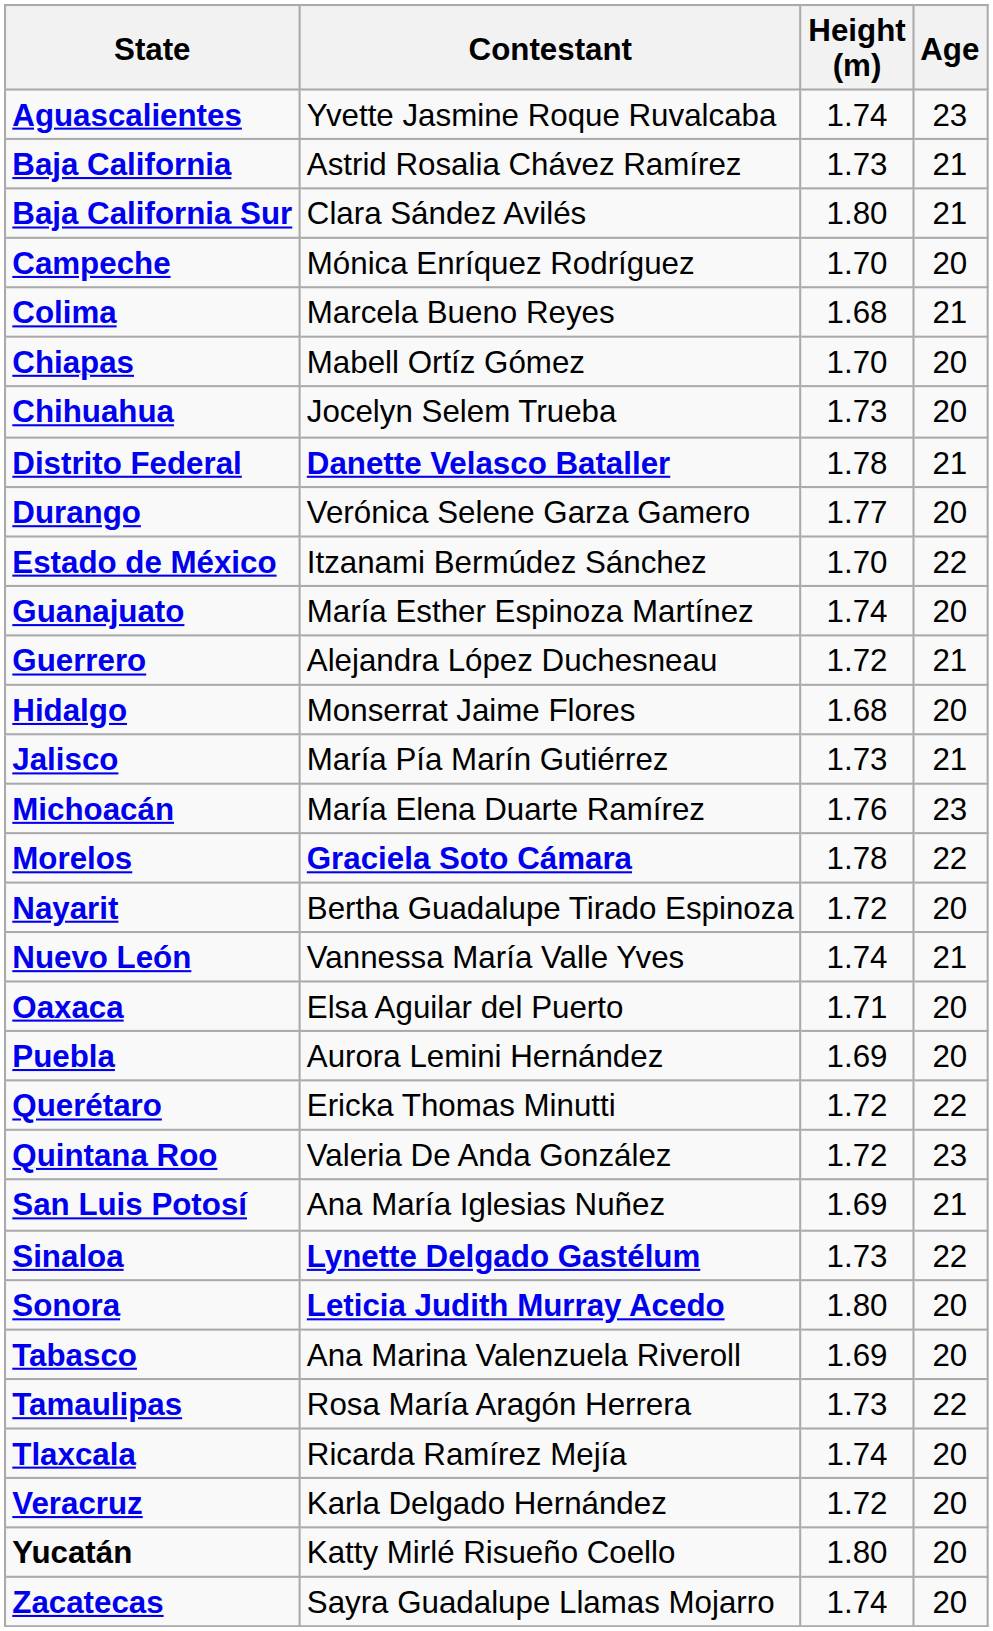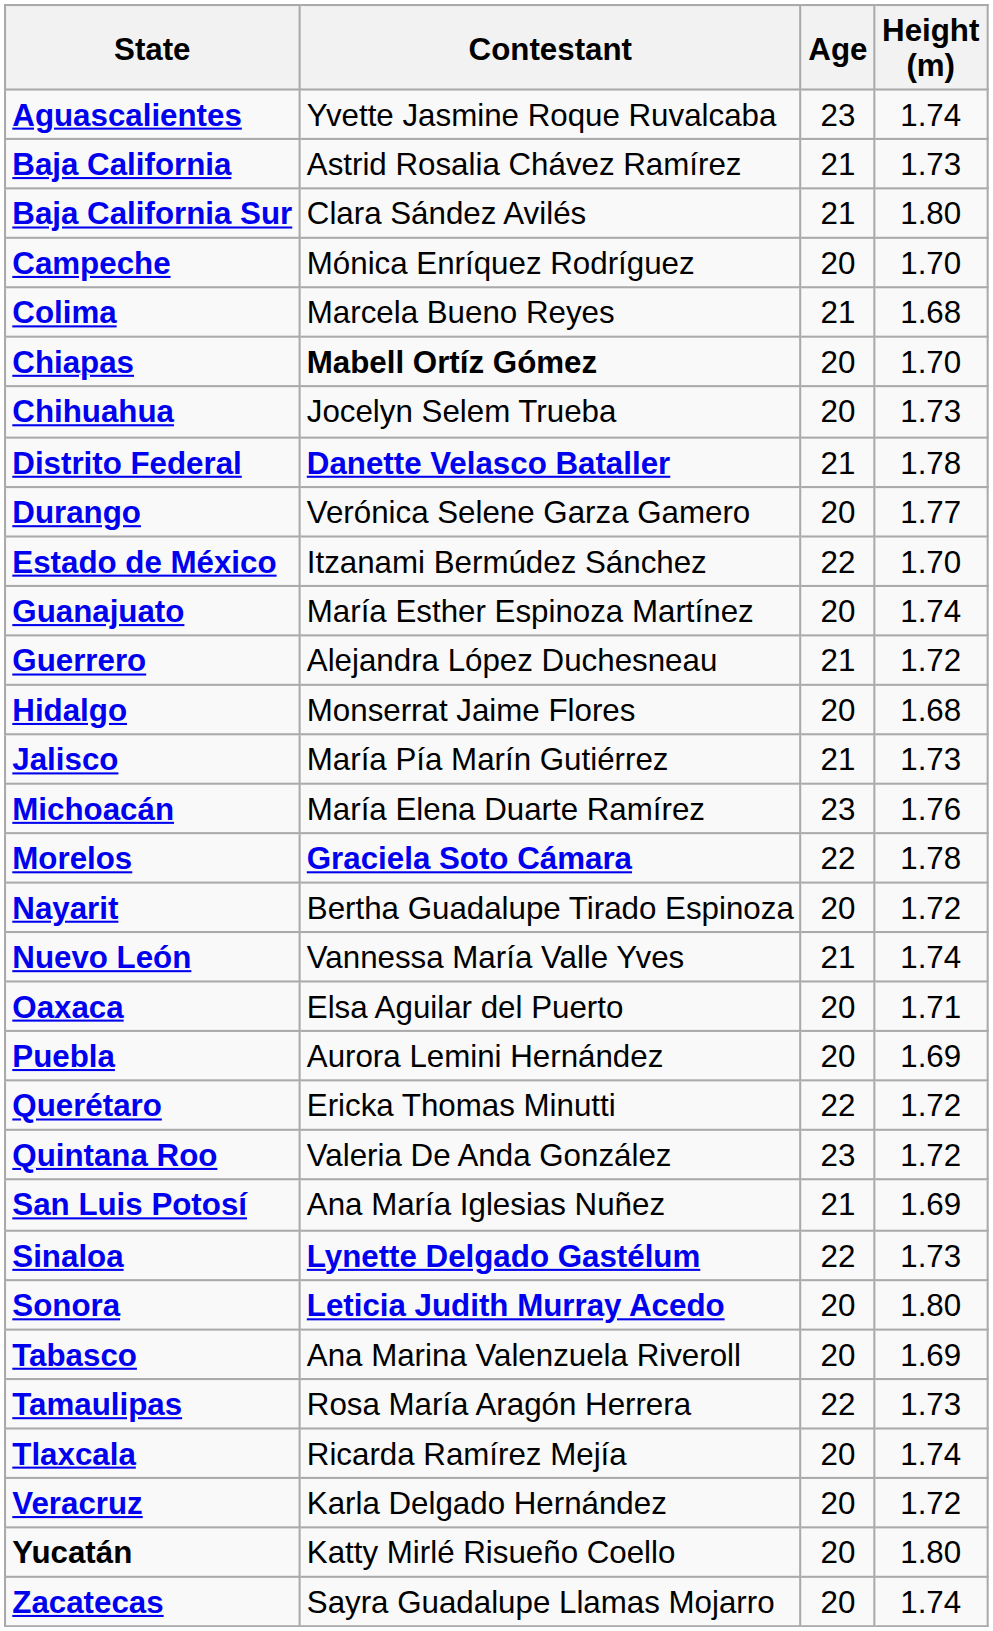 <table class="wikitable sortable" style="font-size:95%;">
 <tr>
 <th>State</th>
 <th>Contestant</th>
+<th>Age</th>
 <th>Height<br> (m)</th>
-<th>Age</th>
 </tr>
 <tr>
 <td><strong> <a href='#'>Aguascalientes</a></strong></td>
 <td>Yvette Jasmine Roque Ruvalcaba</td>
+<td style="text-align:center;">23</td>
 <td style="text-align:center;">1.74</td>
-<td style="text-align:center;">23</td>
 </tr>
 <tr>
 <td><strong> <a href='#'>Baja California</a></strong></td>
 <td>Astrid Rosalia Chávez Ramírez</td>
+<td style="text-align:center;">21</td>
 <td style="text-align:center;">1.73</td>
-<td style="text-align:center;">21</td>
 </tr>
 <tr>
 <td><strong> <a href='#'>Baja California Sur</a></strong></td>
 <td>Clara Sández Avilés</td>
+<td style="text-align:center;">21</td>
 <td style="text-align:center;">1.80</td>
-<td style="text-align:center;">21</td>
 </tr>
 <tr>
 <td><strong> <a href='#'>Campeche</a></strong></td>
 <td>Mónica Enríquez Rodríguez</td>
+<td style="text-align:center;">20</td>
 <td style="text-align:center;">1.70</td>
-<td style="text-align:center;">20</td>
 </tr>
 <tr>
 <td><strong> <a href='#'>Colima</a></strong></td>
 <td>Marcela Bueno Reyes</td>
+<td style="text-align:center;">21</td>
 <td style="text-align:center;">1.68</td>
-<td style="text-align:center;">21</td>
 </tr>
 <tr>
 <td><strong> <a href='#'>Chiapas</a></strong></td>
-<td>Mabell Ortíz Gómez</td>
+<td><strong>Mabell Ortíz Gómez</strong></td>
+<td style="text-align:center;">20</td>
 <td style="text-align:center;">1.70</td>
-<td style="text-align:center;">20</td>
 </tr>
 <tr>
 <td><strong> <a href='#'>Chihuahua</a></strong></td>
 <td>Jocelyn Selem Trueba</td>
+<td style="text-align:center;">20</td>
 <td style="text-align:center;">1.73</td>
-<td style="text-align:center;">20</td>
 </tr>
 <tr>
 <td><strong> <a href='#'>Distrito Federal</a></strong></td>
 <td><strong><a href='#'>Danette Velasco Bataller</a></strong></td>
+<td style="text-align:center;">21</td>
 <td style="text-align:center;">1.78</td>
-<td style="text-align:center;">21</td>
 </tr>
 <tr>
 <td><strong> <a href='#'>Durango</a></strong></td>
 <td>Verónica Selene Garza Gamero</td>
+<td style="text-align:center;">20</td>
 <td style="text-align:center;">1.77</td>
-<td style="text-align:center;">20</td>
 </tr>
 <tr>
 <td><strong> <a href='#'>Estado de México</a></strong></td>
 <td>Itzanami Bermúdez Sánchez</td>
+<td style="text-align:center;">22</td>
 <td style="text-align:center;">1.70</td>
-<td style="text-align:center;">22</td>
 </tr>
 <tr>
 <td><strong> <a href='#'>Guanajuato</a></strong></td>
 <td>María Esther Espinoza Martínez</td>
+<td style="text-align:center;">20</td>
 <td style="text-align:center;">1.74</td>
-<td style="text-align:center;">20</td>
 </tr>
 <tr>
 <td><strong> <a href='#'>Guerrero</a></strong></td>
 <td>Alejandra López Duchesneau</td>
+<td style="text-align:center;">21</td>
 <td style="text-align:center;">1.72</td>
-<td style="text-align:center;">21</td>
 </tr>
 <tr>
 <td><strong> <a href='#'>Hidalgo</a></strong></td>
 <td>Monserrat Jaime Flores</td>
+<td style="text-align:center;">20</td>
 <td style="text-align:center;">1.68</td>
-<td style="text-align:center;">20</td>
 </tr>
 <tr>
 <td><strong> <a href='#'>Jalisco</a></strong></td>
 <td>María Pía Marín Gutiérrez</td>
+<td style="text-align:center;">21</td>
 <td style="text-align:center;">1.73</td>
-<td style="text-align:center;">21</td>
 </tr>
 <tr>
 <td><strong> <a href='#'>Michoacán</a></strong></td>
 <td>María Elena Duarte Ramírez</td>
+<td style="text-align:center;">23</td>
 <td style="text-align:center;">1.76</td>
-<td style="text-align:center;">23</td>
 </tr>
 <tr>
 <td><strong> <a href='#'>Morelos</a></strong></td>
 <td><strong><a href='#'>Graciela Soto Cámara</a></strong></td>
+<td style="text-align:center;">22</td>
 <td style="text-align:center;">1.78</td>
-<td style="text-align:center;">22</td>
 </tr>
 <tr>
 <td><strong> <a href='#'>Nayarit</a></strong></td>
 <td>Bertha Guadalupe Tirado Espinoza</td>
+<td style="text-align:center;">20</td>
 <td style="text-align:center;">1.72</td>
-<td style="text-align:center;">20</td>
 </tr>
 <tr>
 <td><strong> <a href='#'>Nuevo León</a></strong></td>
 <td>Vannessa María Valle Yves</td>
+<td style="text-align:center;">21</td>
 <td style="text-align:center;">1.74</td>
-<td style="text-align:center;">21</td>
 </tr>
 <tr>
 <td><strong> <a href='#'>Oaxaca</a></strong></td>
 <td>Elsa Aguilar del Puerto</td>
+<td style="text-align:center;">20</td>
 <td style="text-align:center;">1.71</td>
-<td style="text-align:center;">20</td>
 </tr>
 <tr>
 <td><strong> <a href='#'>Puebla</a></strong></td>
 <td>Aurora Lemini Hernández</td>
+<td style="text-align:center;">20</td>
 <td style="text-align:center;">1.69</td>
-<td style="text-align:center;">20</td>
 </tr>
 <tr>
 <td><strong> <a href='#'>Querétaro</a></strong></td>
 <td>Ericka Thomas Minutti</td>
+<td style="text-align:center;">22</td>
 <td style="text-align:center;">1.72</td>
-<td style="text-align:center;">22</td>
 </tr>
 <tr>
 <td><strong> <a href='#'>Quintana Roo</a></strong></td>
 <td>Valeria De Anda González</td>
+<td style="text-align:center;">23</td>
 <td style="text-align:center;">1.72</td>
-<td style="text-align:center;">23</td>
 </tr>
 <tr>
 <td><strong> <a href='#'>San Luis Potosí</a></strong></td>
 <td>Ana María Iglesias Nuñez</td>
+<td style="text-align:center;">21</td>
 <td style="text-align:center;">1.69</td>
-<td style="text-align:center;">21</td>
 </tr>
 <tr>
 <td><strong> <a href='#'>Sinaloa</a></strong></td>
 <td><strong><a href='#'>Lynette Delgado Gastélum</a></strong></td>
+<td style="text-align:center;">22</td>
 <td style="text-align:center;">1.73</td>
-<td style="text-align:center;">22</td>
 </tr>
 <tr>
 <td><strong> <a href='#'>Sonora</a></strong></td>
 <td><strong><a href='#'>Leticia Judith Murray Acedo</a></strong></td>
+<td style="text-align:center;">20</td>
 <td style="text-align:center;">1.80</td>
-<td style="text-align:center;">20</td>
 </tr>
 <tr>
 <td><strong> <a href='#'>Tabasco</a></strong></td>
 <td>Ana Marina Valenzuela Riveroll</td>
+<td style="text-align:center;">20</td>
 <td style="text-align:center;">1.69</td>
-<td style="text-align:center;">20</td>
 </tr>
 <tr>
 <td><strong> <a href='#'>Tamaulipas</a></strong></td>
 <td>Rosa María Aragón Herrera</td>
+<td style="text-align:center;">22</td>
 <td style="text-align:center;">1.73</td>
-<td style="text-align:center;">22</td>
 </tr>
 <tr>
 <td><strong> <a href='#'>Tlaxcala</a></strong></td>
 <td>Ricarda Ramírez Mejía</td>
+<td style="text-align:center;">20</td>
 <td style="text-align:center;">1.74</td>
-<td style="text-align:center;">20</td>
 </tr>
 <tr>
 <td><strong> <a href='#'>Veracruz</a></strong></td>
 <td>Karla Delgado Hernández</td>
+<td style="text-align:center;">20</td>
 <td style="text-align:center;">1.72</td>
-<td style="text-align:center;">20</td>
 </tr>
 <tr>
 <td><strong><a href='#'></a> Yucatán</strong></td>
 <td>Katty Mirlé Risueño Coello</td>
+<td style="text-align:center;">20</td>
 <td style="text-align:center;">1.80</td>
-<td style="text-align:center;">20</td>
 </tr>
 <tr>
 <td><strong> <a href='#'>Zacatecas</a></strong></td>
 <td>Sayra Guadalupe Llamas Mojarro</td>
+<td style="text-align:center;">20</td>
 <td style="text-align:center;">1.74</td>
-<td style="text-align:center;">20</td>
 </tr>
 </table>
